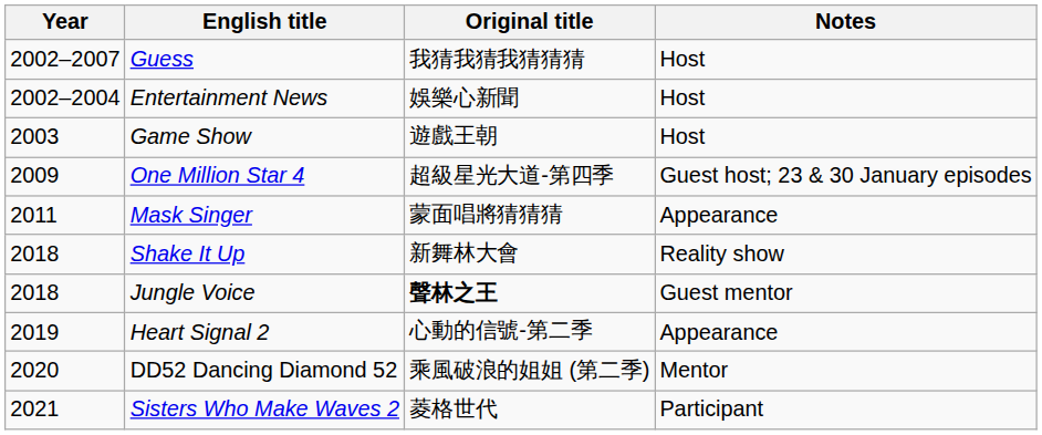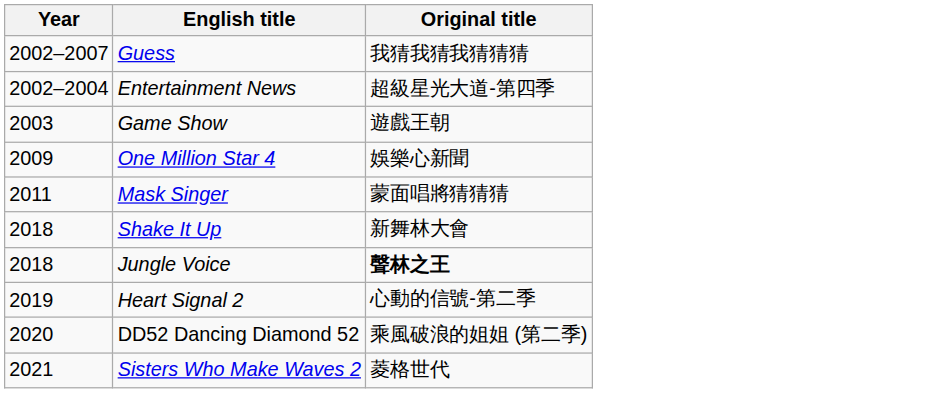 <table class="wikitable sortable">
 <tr>
 <th>Year</th>
 <th>English title</th>
 <th>Original title</th>
-<th class="unsortable">Notes</th>
 </tr>
 <tr>
 <td>2002–2007</td>
 <td><em><a href='#'>Guess</a></em></td>
 <td>我猜我猜我猜猜猜</td>
-<td>Host</td>
 </tr>
 <tr>
 <td>2002–2004</td>
 <td><em>Entertainment News</em></td>
-<td>娛樂心新聞</td>
-<td>Host</td>
+<td>超級星光大道-第四季</td>
 </tr>
 <tr>
 <td>2003</td>
 <td><em>Game Show</em></td>
 <td>遊戲王朝</td>
-<td>Host</td>
 </tr>
 <tr>
 <td>2009</td>
 <td><em><a href='#'>One Million Star 4</a></em></td>
-<td>超級星光大道-第四季</td>
-<td>Guest host; 23 & 30 January episodes</td>
+<td>娛樂心新聞</td>
 </tr>
 <tr>
 <td>2011</td>
 <td><em><a href='#'>Mask Singer</a></em></td>
 <td>蒙面唱將猜猜猜</td>
-<td>Appearance</td>
 </tr>
 <tr>
 <td>2018</td>
 <td><em><a href='#'>Shake It Up</a></em></td>
 <td>新舞林大會</td>
-<td>Reality show</td>
 </tr>
 <tr>
 <td>2018</td>
 <td><em>Jungle Voice</em></td>
 <td><strong>聲林之王</strong></td>
-<td>Guest mentor</td>
 </tr>
 <tr>
 <td>2019</td>
 <td><em>Heart Signal 2</em></td>
 <td>心動的信號-第二季</td>
-<td>Appearance</td>
 </tr>
 <tr>
 <td>2020</td>
 <td>DD52 Dancing Diamond 52</td>
 <td>乘風破浪的姐姐 (第二季)</td>
-<td>Mentor</td>
 </tr>
 <tr>
 <td>2021</td>
 <td><em><a href='#'>Sisters Who Make Waves 2</a></em></td>
 <td>菱格世代</td>
-<td>Participant</td>
 </tr>
 </table>
